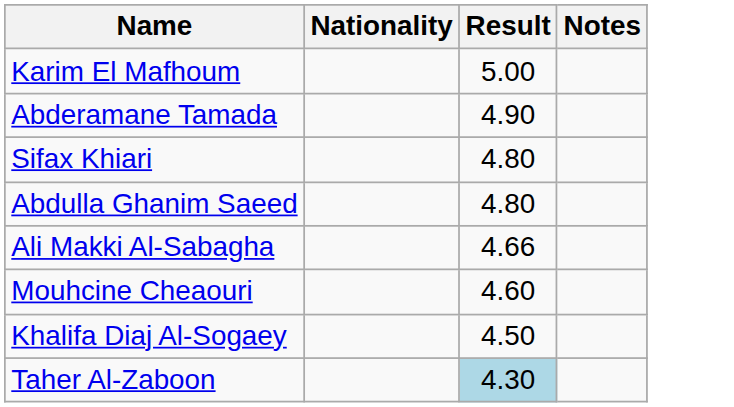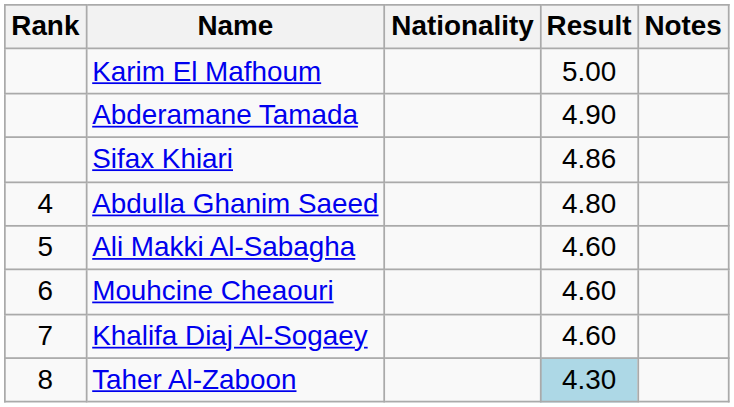 <table class="wikitable sortable" style="text-align:center">
 <tr>
+<th>Rank</th>
 <th>Name</th>
 <th>Nationality</th>
 <th>Result</th>
 <th>Notes</th>
 </tr>
 <tr>
+<td></td>
 <td align=left><a href='#'>Karim El Mafhoum</a></td>
 <td align=left></td>
 <td>5.00</td>
 <td></td>
 </tr>
 <tr>
+<td></td>
 <td align=left><a href='#'>Abderamane Tamada</a></td>
 <td align=left></td>
 <td>4.90</td>
 <td></td>
 </tr>
 <tr>
+<td></td>
 <td align=left><a href='#'>Sifax Khiari</a></td>
 <td align=left></td>
-<td>4.80</td>
+<td>4.86</td>
 <td></td>
 </tr>
 <tr>
+<td>4</td>
 <td align=left><a href='#'>Abdulla Ghanim Saeed</a></td>
 <td align=left></td>
 <td>4.80</td>
 <td></td>
 </tr>
 <tr>
+<td>5</td>
 <td align=left><a href='#'>Ali Makki Al-Sabagha</a></td>
 <td align=left></td>
-<td>4.66</td>
+<td>4.60</td>
 <td></td>
 </tr>
 <tr>
+<td>6</td>
 <td align=left><a href='#'>Mouhcine Cheaouri</a></td>
 <td align=left></td>
 <td>4.60</td>
 <td></td>
 </tr>
 <tr>
+<td>7</td>
 <td align=left><a href='#'>Khalifa Diaj Al-Sogaey</a></td>
 <td align=left></td>
-<td>4.50</td>
+<td>4.60</td>
 <td></td>
 </tr>
 <tr>
+<td>8</td>
 <td align=left><a href='#'>Taher Al-Zaboon</a></td>
 <td align=left></td>
 <td style="background: lightblue;">4.30</td>
 <td></td>
 </tr>
 </table>
